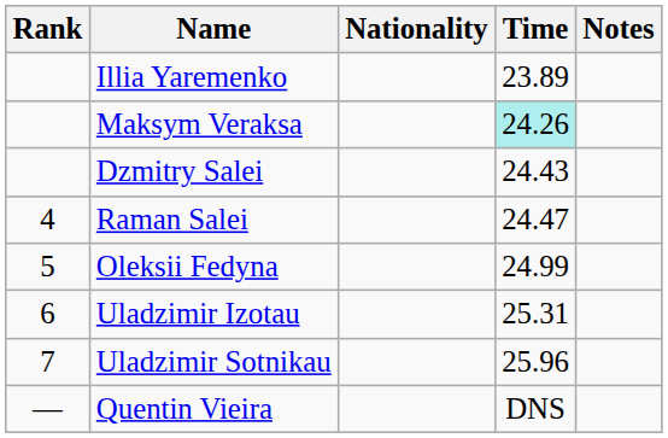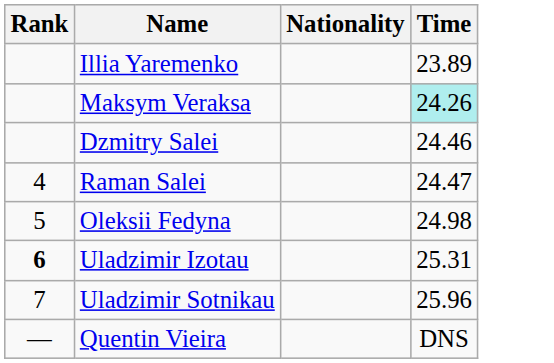 <table class="wikitable sortable" style="text-align:center">
 <tr>
 <th>Rank</th>
 <th>Name</th>
 <th>Nationality</th>
 <th>Time</th>
-<th>Notes</th>
 </tr>
 <tr>
 <td></td>
 <td align=left><a href='#'>Illia Yaremenko</a></td>
 <td align=left></td>
 <td>23.89</td>
-<td></td>
 </tr>
 <tr>
 <td></td>
 <td align=left><a href='#'>Maksym Veraksa</a></td>
 <td align=left></td>
 <td style="background: paleturquoise;">24.26</td>
-<td></td>
 </tr>
 <tr>
 <td></td>
 <td align=left><a href='#'>Dzmitry Salei</a></td>
 <td align=left></td>
-<td>24.43</td>
-<td></td>
+<td>24.46</td>
 </tr>
 <tr>
 <td>4</td>
 <td align=left><a href='#'>Raman Salei</a></td>
 <td align=left></td>
 <td>24.47</td>
-<td></td>
 </tr>
 <tr>
 <td>5</td>
 <td align=left><a href='#'>Oleksii Fedyna</a></td>
 <td align=left></td>
-<td>24.99</td>
-<td></td>
+<td>24.98</td>
 </tr>
 <tr>
-<td>6</td>
+<td><strong>6</strong></td>
 <td align=left><a href='#'>Uladzimir Izotau</a></td>
 <td align=left></td>
 <td>25.31</td>
-<td></td>
 </tr>
 <tr>
 <td>7</td>
 <td align=left><a href='#'>Uladzimir Sotnikau</a></td>
 <td align=left></td>
 <td>25.96</td>
-<td></td>
 </tr>
 <tr>
 <td>—</td>
 <td align=left><a href='#'>Quentin Vieira</a></td>
 <td align=left></td>
 <td>DNS</td>
-<td></td>
 </tr>
 </table>
